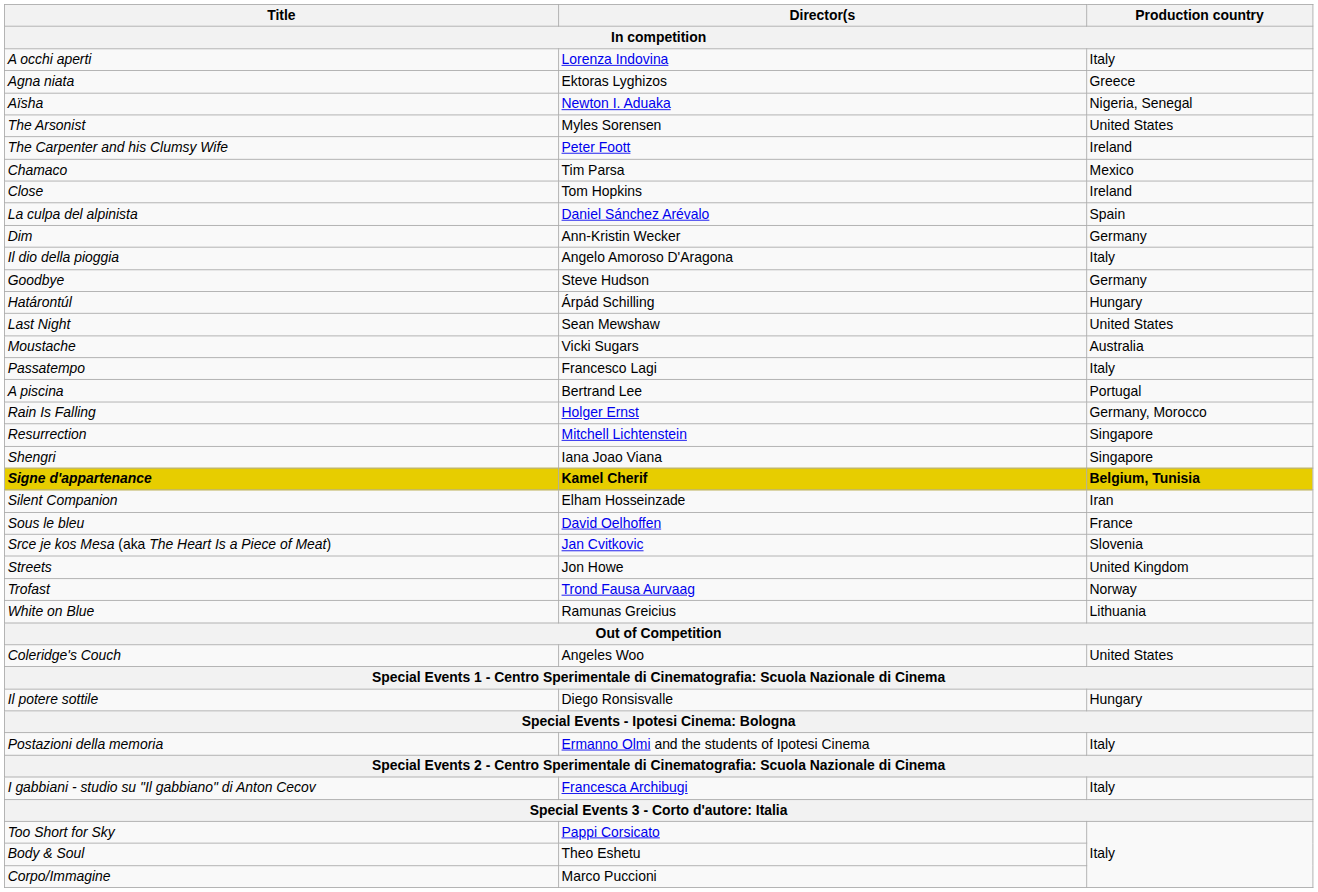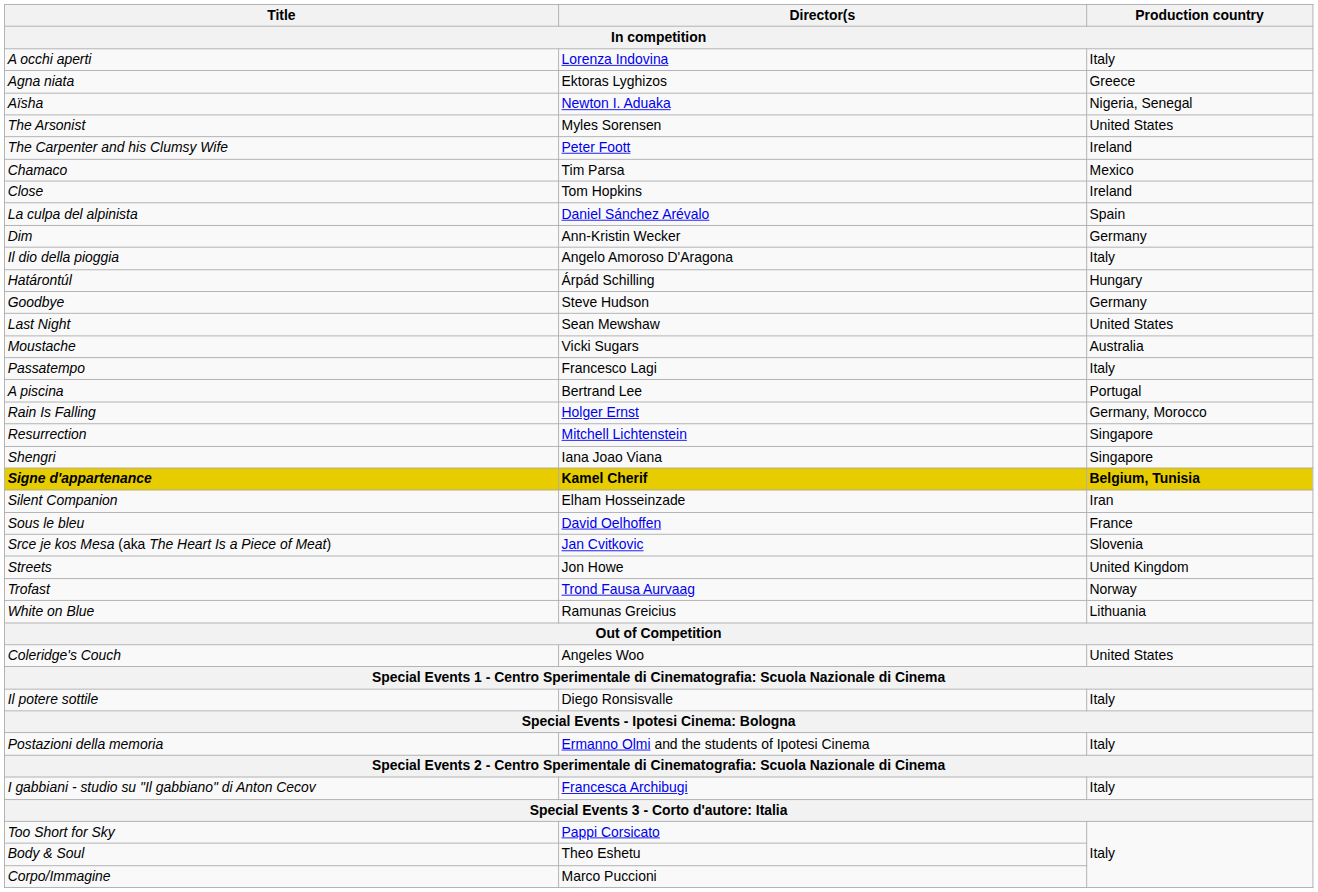 <table class="wikitable" style="width:95%; margin-bottom:0px">
 <tr>
 <th>Title</th>
 <th>Director(s</th>
 <th>Production country</th>
 </tr>
 <tr>
 <th colspan="3">In competition</th>
 </tr>
 <tr>
 <td><em>A occhi aperti</em></td>
 <td data-sort-value="Indovina"><a href='#'>Lorenza Indovina</a></td>
 <td>Italy</td>
 </tr>
 <tr>
 <td><em>Agna niata</em></td>
 <td data-sort-value="Lyghizos">Ektoras Lyghizos</td>
 <td>Greece</td>
 </tr>
 <tr>
 <td><em>Aïsha</em></td>
 <td data-sort-value="Aduaka"><a href='#'>Newton I. Aduaka</a></td>
 <td>Nigeria, Senegal</td>
 </tr>
 <tr>
 <td data-sort-value="Arsonist"><em>The Arsonist</em></td>
 <td data-sort-value="Sorensen">Myles Sorensen</td>
 <td>United States</td>
 </tr>
 <tr>
 <td data-sort-value=" Carpenter"><em>The Carpenter and his Clumsy Wife</em></td>
 <td data-sort-value="Foott"><a href='#'>Peter Foott</a></td>
 <td>Ireland</td>
 </tr>
 <tr>
 <td><em>Chamaco</em></td>
 <td data-sort-value="Parsa">Tim Parsa</td>
 <td>Mexico</td>
 </tr>
 <tr>
 <td><em>Close</em></td>
 <td data-sort-value="Hopkins">Tom Hopkins</td>
 <td>Ireland</td>
 </tr>
 <tr>
 <td data-sort-value="Culpa"><em>La culpa del alpinista</em></td>
 <td data-sort-value="Arevalo"><a href='#'>Daniel Sánchez Arévalo</a></td>
 <td>Spain</td>
 </tr>
 <tr>
 <td><em>Dim</em></td>
 <td data-sort-value="Wecker">Ann-Kristin Wecker</td>
 <td>Germany</td>
 </tr>
 <tr>
 <td data-sort-value="Dio"><em>Il dio della pioggia</em></td>
 <td data-sort-value="D'Aragona">Angelo Amoroso D'Aragona</td>
 <td>Italy</td>
 </tr>
 <tr>
+<td><em>Határontúl</em></td>
+<td data-sort-value="Schilling">Árpád Schilling</td>
+<td>Hungary</td>
+</tr>
+<tr>
 <td><em>Goodbye</em></td>
 <td data-sort-value="Hudson">Steve Hudson</td>
 <td>Germany</td>
-</tr>
-<tr>
-<td><em>Határontúl</em></td>
-<td data-sort-value="Schilling">Árpád Schilling</td>
-<td>Hungary</td>
 </tr>
 <tr>
 <td><em>Last Night</em></td>
 <td data-sort-value="Mewshaw">Sean Mewshaw</td>
 <td>United States</td>
 </tr>
 <tr>
 <td><em>Moustache</em></td>
 <td data-sort-value="Sugars">Vicki Sugars</td>
 <td>Australia</td>
 </tr>
 <tr>
 <td><em>Passatempo</em></td>
 <td data-sort-value="Lagi">Francesco Lagi</td>
 <td>Italy</td>
 </tr>
 <tr>
 <td data-sort-value="Piscina"><em>A piscina</em></td>
 <td data-sort-value="Lee">Bertrand Lee</td>
 <td>Portugal</td>
 </tr>
 <tr>
 <td><em>Rain Is Falling</em></td>
 <td data-sort-value="Ernst"><a href='#'>Holger Ernst</a></td>
 <td>Germany, Morocco</td>
 </tr>
 <tr>
 <td><em>Resurrection</em></td>
 <td data-sort-value="Lichtenstein"><a href='#'>Mitchell Lichtenstein</a></td>
 <td>Singapore</td>
 </tr>
 <tr>
 <td><em>Shengri</em></td>
 <td data-sort-value="Viana">Iana Joao Viana</td>
 <td>Singapore</td>
 </tr>
 <tr style="background:#E7CD00;">
 <td><strong><em>Signe d'appartenance</em></strong></td>
 <td data-sort-value="Cherif"><strong>Kamel Cherif</strong></td>
 <td><strong>Belgium, Tunisia</strong></td>
 </tr>
 <tr>
 <td><em>Silent Companion</em></td>
 <td data-sort-value="Hosseinzade">Elham Hosseinzade</td>
 <td>Iran</td>
 </tr>
 <tr>
 <td><em>Sous le bleu</em></td>
 <td data-sort-value="Oelhoffen"><a href='#'>David Oelhoffen</a></td>
 <td>France</td>
 </tr>
 <tr>
 <td><em>Srce je kos Mesa</em> (aka <em>The Heart Is a Piece of Meat</em>)</td>
 <td data-sort-value="Cvitkovic"><a href='#'>Jan Cvitkovic</a></td>
 <td>Slovenia</td>
 </tr>
 <tr>
 <td><em>Streets</em></td>
 <td data-sort-value="Howe">Jon Howe</td>
 <td>United Kingdom</td>
 </tr>
 <tr>
 <td><em>Trofast</em></td>
 <td data-sort-value="Aurvaag"><a href='#'>Trond Fausa Aurvaag</a></td>
 <td>Norway</td>
 </tr>
 <tr>
 <td><em>White on Blue</em></td>
 <td data-sort-value="Greicius">Ramunas Greicius</td>
 <td>Lithuania</td>
 </tr>
 <tr>
 <th colspan="3">Out of Competition</th>
 </tr>
 <tr>
 <td><em>Coleridge's Couch</em></td>
 <td>Angeles Woo</td>
 <td>United States</td>
 </tr>
 <tr>
 <th colspan="3">Special Events 1 - Centro Sperimentale di Cinematografia: Scuola Nazionale di Cinema</th>
 </tr>
 <tr>
 <td><em>Il potere sottile</em></td>
 <td>Diego Ronsisvalle</td>
-<td>Hungary</td>
+<td>Italy</td>
 </tr>
 <tr>
 <th colspan="3">Special Events - Ipotesi Cinema: Bologna</th>
 </tr>
 <tr>
 <td><em>Postazioni della memoria</em></td>
 <td><a href='#'>Ermanno Olmi</a> and the students of Ipotesi Cinema</td>
 <td>Italy</td>
 </tr>
 <tr>
 <th colspan="3">Special Events 2 - Centro Sperimentale di Cinematografia: Scuola Nazionale di Cinema</th>
 </tr>
 <tr>
 <td><em>I gabbiani - studio su "Il gabbiano" di Anton Cecov</em></td>
 <td><a href='#'>Francesca Archibugi</a></td>
 <td>Italy</td>
 </tr>
 <tr>
 <th colspan="3">Special Events 3 - Corto d'autore: Italia</th>
 </tr>
 <tr>
 <td><em>Too Short for Sky</em></td>
 <td><a href='#'>Pappi Corsicato</a></td>
 <td rowspan="3">Italy</td>
 </tr>
 <tr>
 <td><em>Body & Soul</em></td>
 <td>Theo Eshetu</td>
 </tr>
 <tr>
 <td><em>Corpo/Immagine</em></td>
 <td>Marco Puccioni</td>
 </tr>
 </table>
